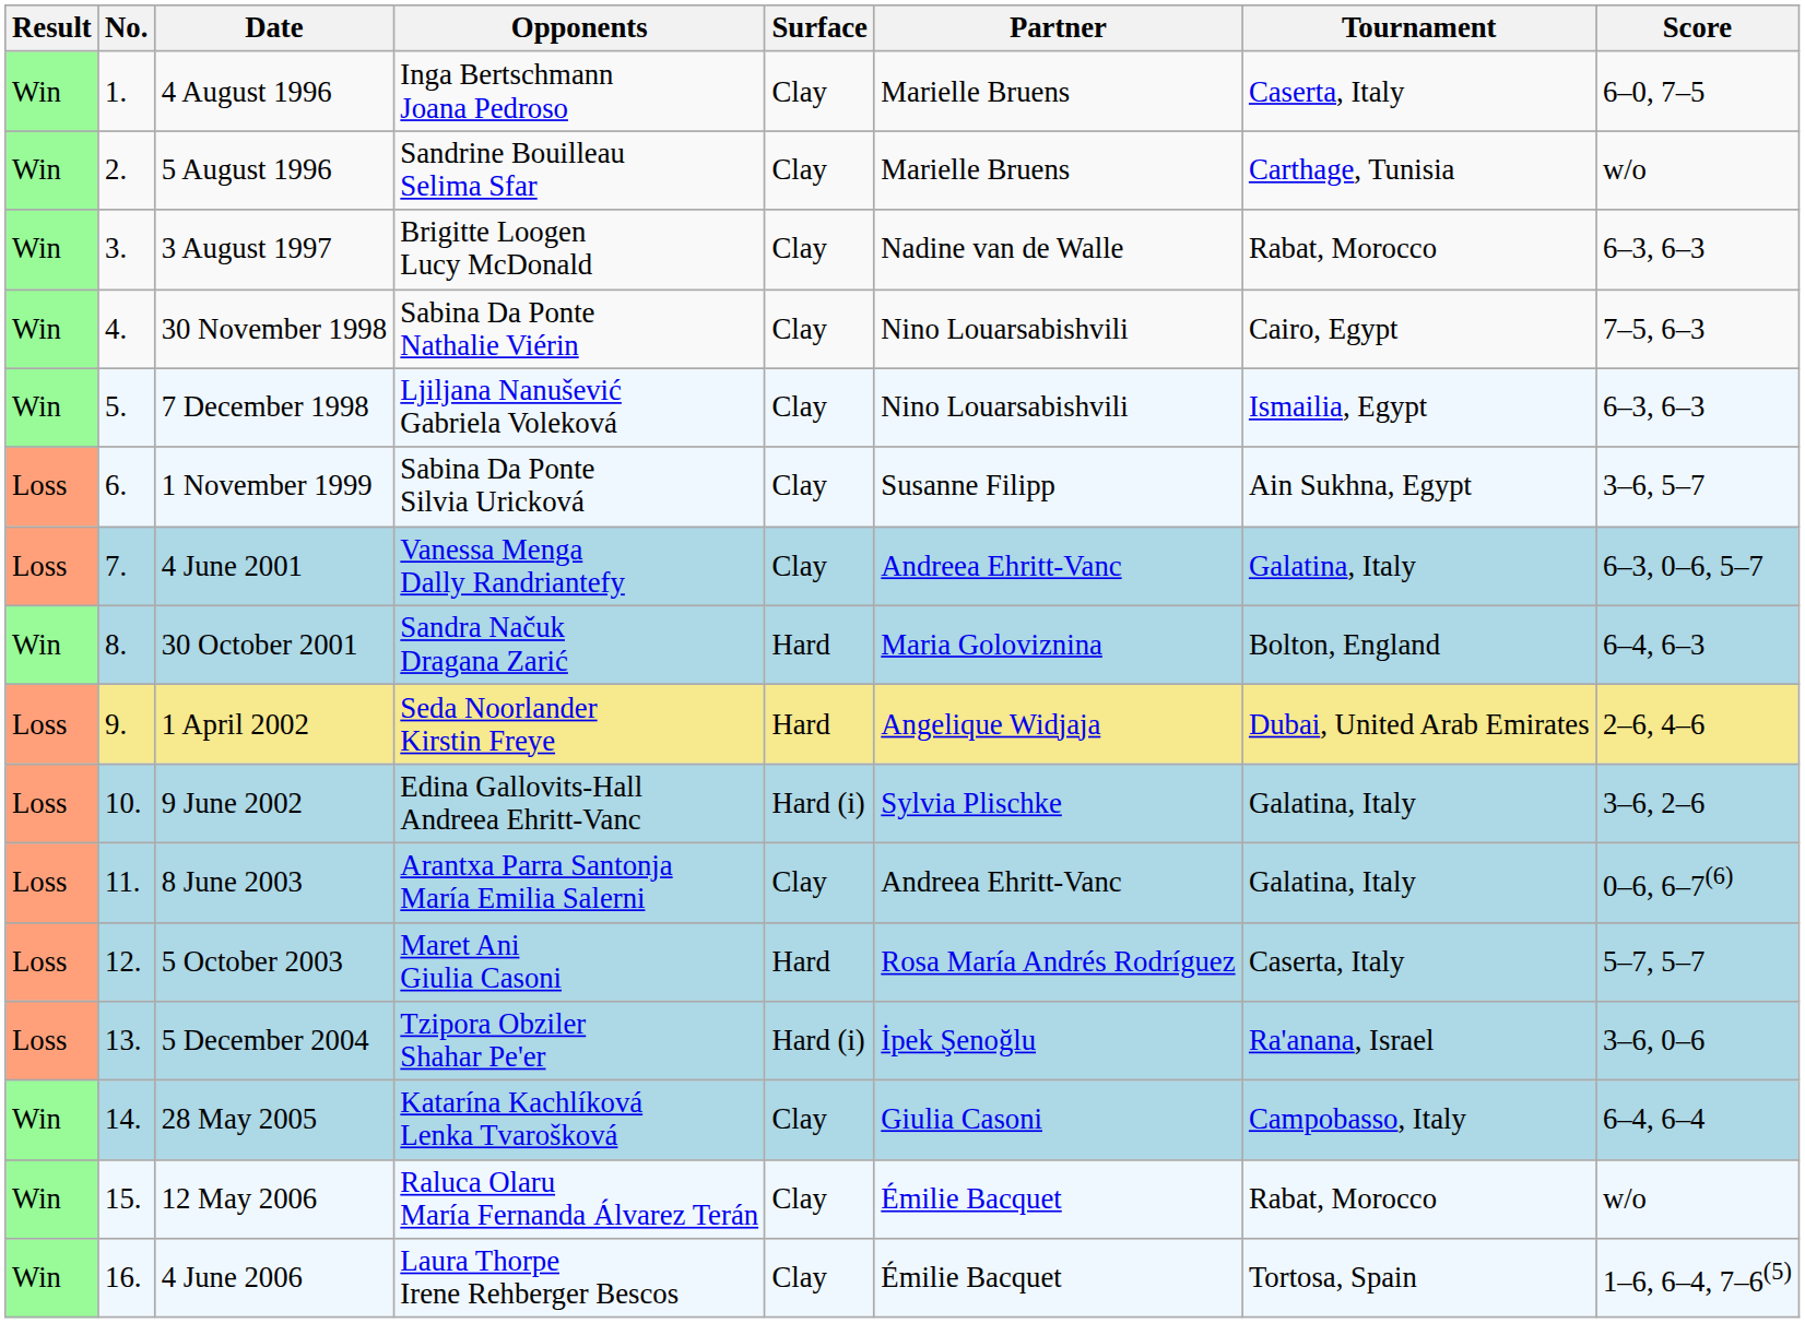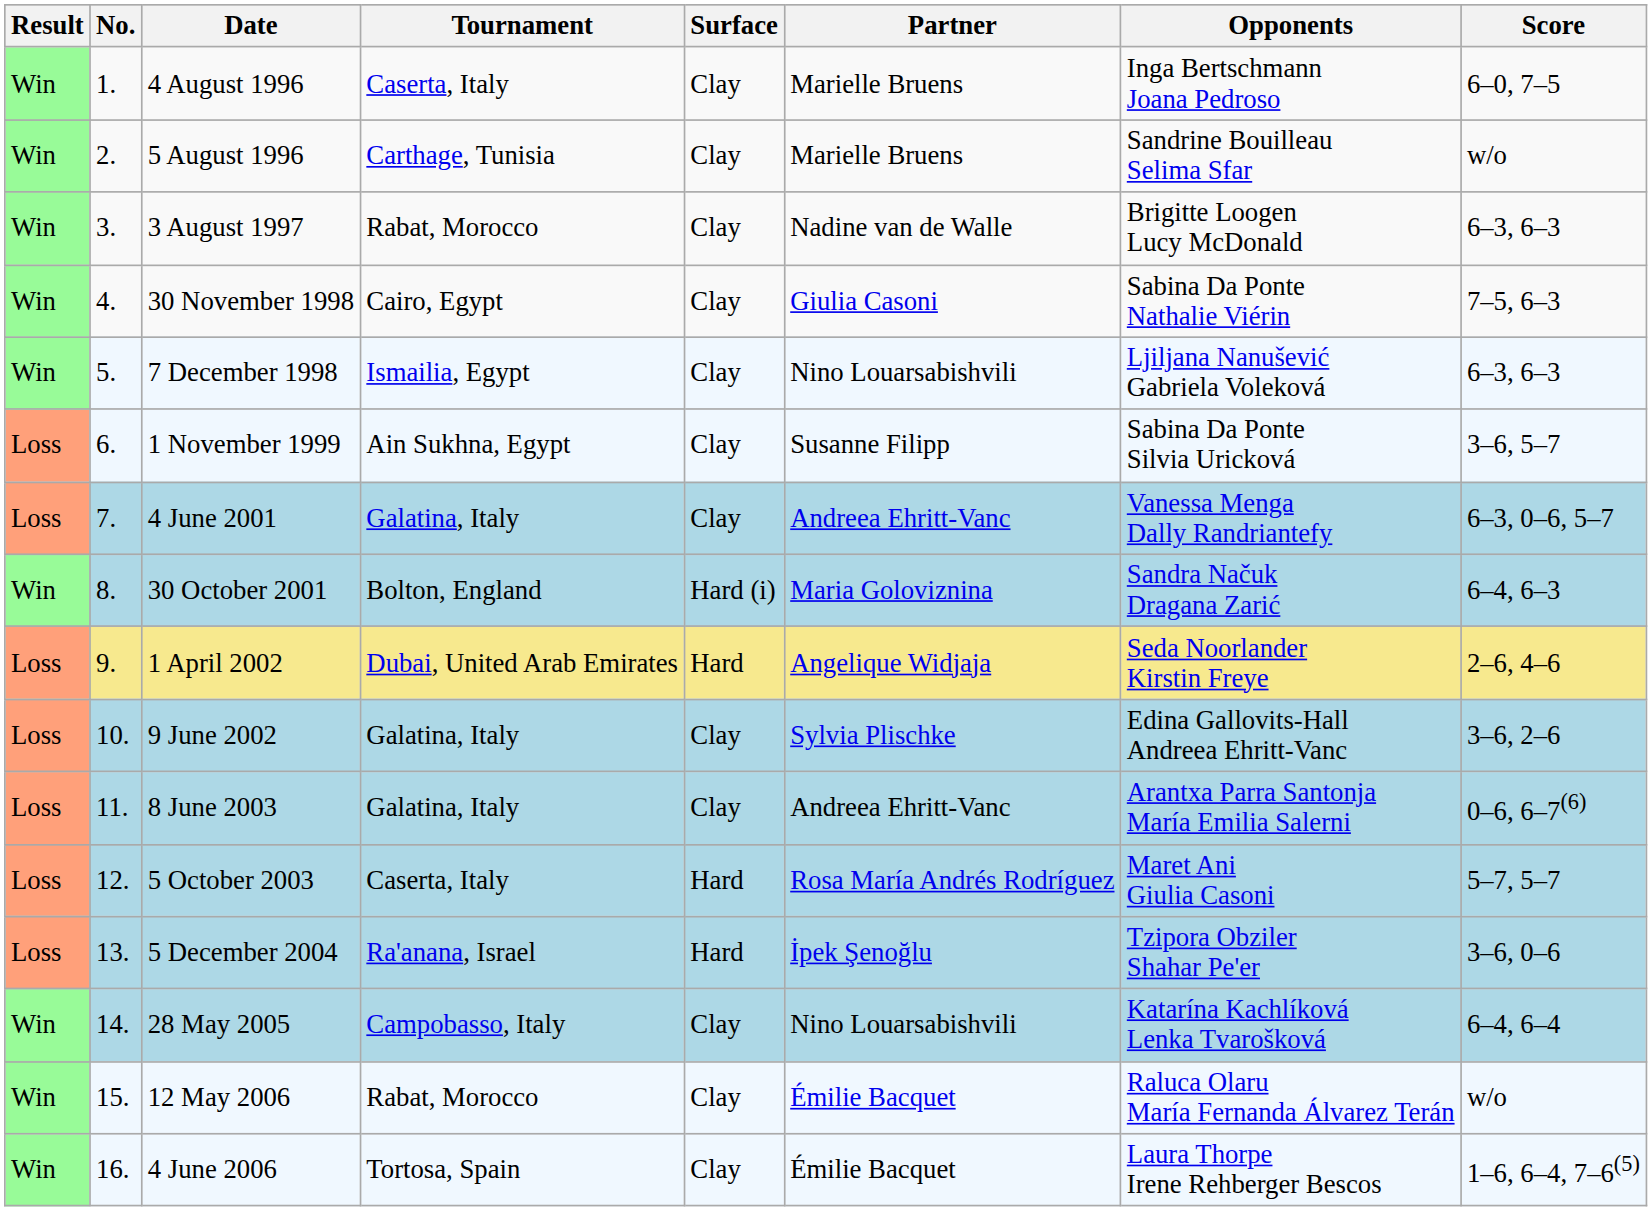 <table class="sortable wikitable">
 <tr>
 <th>Result</th>
 <th>No.</th>
 <th>Date</th>
-<th>Opponents</th>
+<th>Tournament</th>
 <th>Surface</th>
 <th>Partner</th>
-<th>Tournament</th>
+<th>Opponents</th>
 <th class="unsortable">Score</th>
 </tr>
 <tr>
 <td style="background:#98fb98;">Win</td>
 <td>1.</td>
 <td>4 August 1996</td>
-<td> Inga Bertschmann <br>  <a href='#'>Joana Pedroso</a></td>
+<td><a href='#'>Caserta</a>, Italy</td>
 <td>Clay</td>
 <td> Marielle Bruens</td>
-<td><a href='#'>Caserta</a>, Italy</td>
+<td> Inga Bertschmann <br>  <a href='#'>Joana Pedroso</a></td>
 <td>6–0, 7–5</td>
 </tr>
 <tr>
 <td style="background:#98fb98;">Win</td>
 <td>2.</td>
 <td>5 August 1996</td>
-<td> Sandrine Bouilleau <br>  <a href='#'>Selima Sfar</a></td>
+<td><a href='#'>Carthage</a>, Tunisia</td>
 <td>Clay</td>
 <td> Marielle Bruens</td>
-<td><a href='#'>Carthage</a>, Tunisia</td>
+<td> Sandrine Bouilleau <br>  <a href='#'>Selima Sfar</a></td>
 <td>w/o</td>
 </tr>
 <tr>
 <td style="background:#98fb98;">Win</td>
 <td>3.</td>
 <td>3 August 1997</td>
-<td> Brigitte Loogen <br>  Lucy McDonald</td>
+<td>Rabat, Morocco</td>
 <td>Clay</td>
 <td> Nadine van de Walle</td>
-<td>Rabat, Morocco</td>
+<td> Brigitte Loogen <br>  Lucy McDonald</td>
 <td>6–3, 6–3</td>
 </tr>
 <tr>
 <td style="background:#98fb98;">Win</td>
 <td>4.</td>
 <td>30 November 1998</td>
+<td>Cairo, Egypt</td>
+<td>Clay</td>
+<td> <a href='#'>Giulia Casoni</a></td>
 <td> Sabina Da Ponte <br>  <a href='#'>Nathalie Viérin</a></td>
-<td>Clay</td>
-<td> Nino Louarsabishvili</td>
-<td>Cairo, Egypt</td>
 <td>7–5, 6–3</td>
 </tr>
 <tr style="background:#f0f8ff;">
 <td style="background:#98fb98;">Win</td>
 <td>5.</td>
 <td>7 December 1998</td>
-<td> <a href='#'>Ljiljana Nanušević</a> <br>  Gabriela Voleková</td>
+<td><a href='#'>Ismailia</a>, Egypt</td>
 <td>Clay</td>
 <td> Nino Louarsabishvili</td>
-<td><a href='#'>Ismailia</a>, Egypt</td>
+<td> <a href='#'>Ljiljana Nanušević</a> <br>  Gabriela Voleková</td>
 <td>6–3, 6–3</td>
 </tr>
 <tr style="background:#f0f8ff;">
 <td style="background:#ffa07a;">Loss</td>
 <td>6.</td>
 <td>1 November 1999</td>
-<td> Sabina Da Ponte <br>  Silvia Uricková</td>
+<td>Ain Sukhna, Egypt</td>
 <td>Clay</td>
 <td> Susanne Filipp</td>
-<td>Ain Sukhna, Egypt</td>
+<td> Sabina Da Ponte <br>  Silvia Uricková</td>
 <td>3–6, 5–7</td>
 </tr>
 <tr style="background:lightblue;">
 <td style="background:#ffa07a;">Loss</td>
 <td>7.</td>
 <td>4 June 2001</td>
-<td> <a href='#'>Vanessa Menga</a> <br>  <a href='#'>Dally Randriantefy</a></td>
+<td><a href='#'>Galatina</a>, Italy</td>
 <td>Clay</td>
 <td> <a href='#'>Andreea Ehritt-Vanc</a></td>
-<td><a href='#'>Galatina</a>, Italy</td>
+<td> <a href='#'>Vanessa Menga</a> <br>  <a href='#'>Dally Randriantefy</a></td>
 <td>6–3, 0–6, 5–7</td>
 </tr>
 <tr style="background:lightblue;">
 <td style="background:#98fb98;">Win</td>
 <td>8.</td>
 <td>30 October 2001</td>
+<td>Bolton, England</td>
+<td>Hard (i)</td>
+<td> <a href='#'>Maria Goloviznina</a></td>
 <td> <a href='#'>Sandra Načuk</a> <br>  <a href='#'>Dragana Zarić</a></td>
-<td>Hard</td>
-<td> <a href='#'>Maria Goloviznina</a></td>
-<td>Bolton, England</td>
 <td>6–4, 6–3</td>
 </tr>
 <tr style="background:#f7e98e;">
 <td style="background:#ffa07a;">Loss</td>
 <td>9.</td>
 <td>1 April 2002</td>
-<td> <a href='#'>Seda Noorlander</a> <br>  <a href='#'>Kirstin Freye</a></td>
+<td><a href='#'>Dubai</a>, United Arab Emirates</td>
 <td>Hard</td>
 <td> <a href='#'>Angelique Widjaja</a></td>
-<td><a href='#'>Dubai</a>, United Arab Emirates</td>
+<td> <a href='#'>Seda Noorlander</a> <br>  <a href='#'>Kirstin Freye</a></td>
 <td>2–6, 4–6</td>
 </tr>
 <tr style="background:lightblue;">
 <td style="background:#ffa07a;">Loss</td>
 <td>10.</td>
 <td>9 June 2002</td>
+<td>Galatina, Italy</td>
+<td>Clay</td>
+<td> <a href='#'>Sylvia Plischke</a></td>
 <td> Edina Gallovits-Hall <br>  Andreea Ehritt-Vanc</td>
-<td>Hard (i)</td>
-<td> <a href='#'>Sylvia Plischke</a></td>
-<td>Galatina, Italy</td>
 <td>3–6, 2–6</td>
 </tr>
 <tr style="background:lightblue;">
 <td style="background:#ffa07a;">Loss</td>
 <td>11.</td>
 <td>8 June 2003</td>
-<td> <a href='#'>Arantxa Parra Santonja</a> <br>  <a href='#'>María Emilia Salerni</a></td>
+<td>Galatina, Italy</td>
 <td>Clay</td>
 <td> Andreea Ehritt-Vanc</td>
-<td>Galatina, Italy</td>
+<td> <a href='#'>Arantxa Parra Santonja</a> <br>  <a href='#'>María Emilia Salerni</a></td>
 <td>0–6, 6–7<sup>(6)</sup></td>
 </tr>
 <tr style="background:lightblue;">
 <td style="background:#ffa07a;">Loss</td>
 <td>12.</td>
 <td>5 October 2003</td>
-<td> <a href='#'>Maret Ani</a> <br>  <a href='#'>Giulia Casoni</a></td>
+<td>Caserta, Italy</td>
 <td>Hard</td>
 <td> <a href='#'>Rosa María Andrés Rodríguez</a></td>
-<td>Caserta, Italy</td>
+<td> <a href='#'>Maret Ani</a> <br>  <a href='#'>Giulia Casoni</a></td>
 <td>5–7, 5–7</td>
 </tr>
 <tr style="background:lightblue;">
 <td style="background:#ffa07a;">Loss</td>
 <td>13.</td>
 <td>5 December 2004</td>
+<td><a href='#'>Ra'anana</a>, Israel</td>
+<td>Hard</td>
+<td> <a href='#'>İpek Şenoğlu</a></td>
 <td> <a href='#'>Tzipora Obziler</a> <br>  <a href='#'>Shahar Pe'er</a></td>
-<td>Hard (i)</td>
-<td> <a href='#'>İpek Şenoğlu</a></td>
-<td><a href='#'>Ra'anana</a>, Israel</td>
 <td>3–6, 0–6</td>
 </tr>
 <tr style="background:lightblue;">
 <td style="background:#98fb98;">Win</td>
 <td>14.</td>
 <td>28 May 2005</td>
+<td><a href='#'>Campobasso</a>, Italy</td>
+<td>Clay</td>
+<td> Nino Louarsabishvili</td>
 <td> <a href='#'>Katarína Kachlíková</a> <br>  <a href='#'>Lenka Tvarošková</a></td>
-<td>Clay</td>
-<td> <a href='#'>Giulia Casoni</a></td>
-<td><a href='#'>Campobasso</a>, Italy</td>
 <td>6–4, 6–4</td>
 </tr>
 <tr style="background:#f0f8ff;">
 <td style="background:#98fb98;">Win</td>
 <td>15.</td>
 <td>12 May 2006</td>
-<td> <a href='#'>Raluca Olaru</a> <br>  <a href='#'>María Fernanda Álvarez Terán</a></td>
+<td>Rabat, Morocco</td>
 <td>Clay</td>
 <td> <a href='#'>Émilie Bacquet</a></td>
-<td>Rabat, Morocco</td>
+<td> <a href='#'>Raluca Olaru</a> <br>  <a href='#'>María Fernanda Álvarez Terán</a></td>
 <td>w/o</td>
 </tr>
 <tr style="background:#f0f8ff;">
 <td style="background:#98fb98;">Win</td>
 <td>16.</td>
 <td>4 June 2006</td>
-<td> <a href='#'>Laura Thorpe</a> <br>  Irene Rehberger Bescos</td>
+<td>Tortosa, Spain</td>
 <td>Clay</td>
 <td> Émilie Bacquet</td>
-<td>Tortosa, Spain</td>
+<td> <a href='#'>Laura Thorpe</a> <br>  Irene Rehberger Bescos</td>
 <td>1–6, 6–4, 7–6<sup>(5)</sup></td>
 </tr>
 </table>
